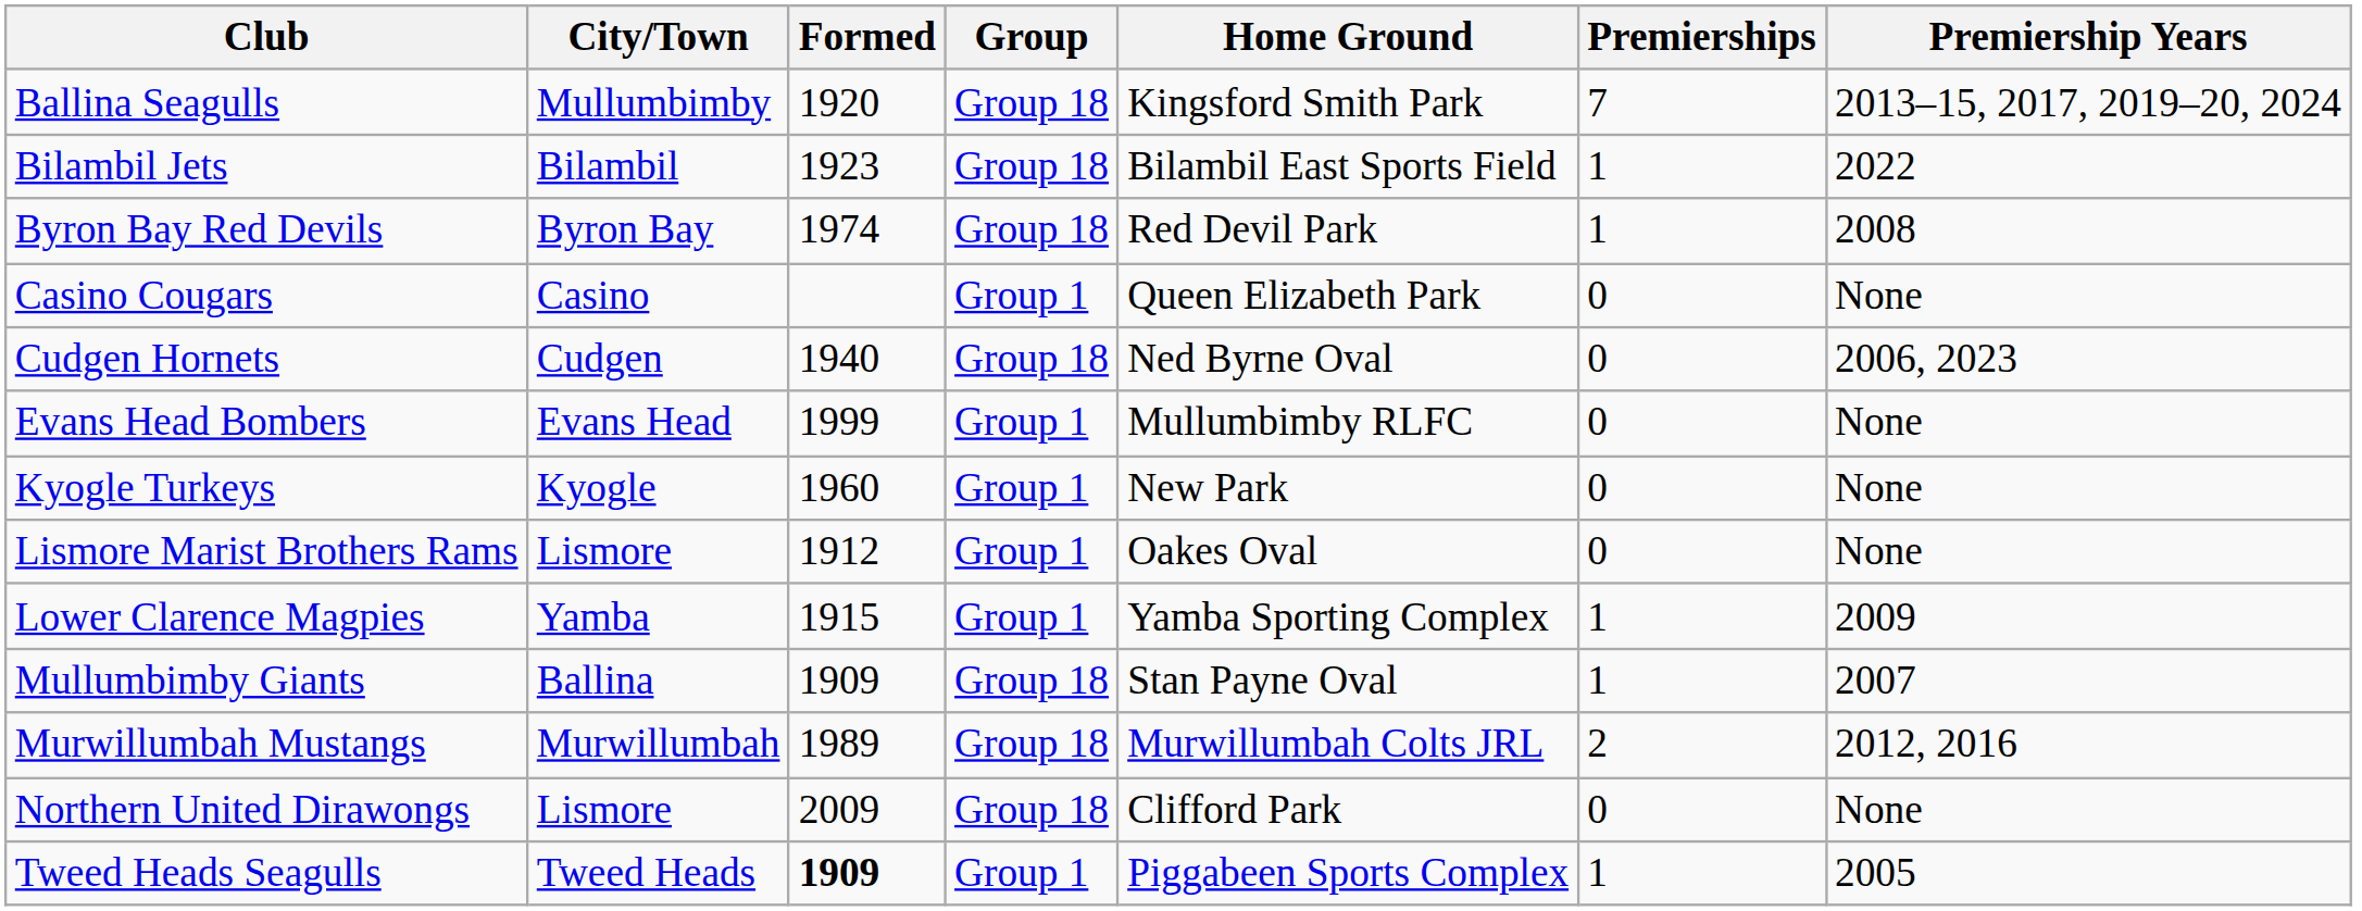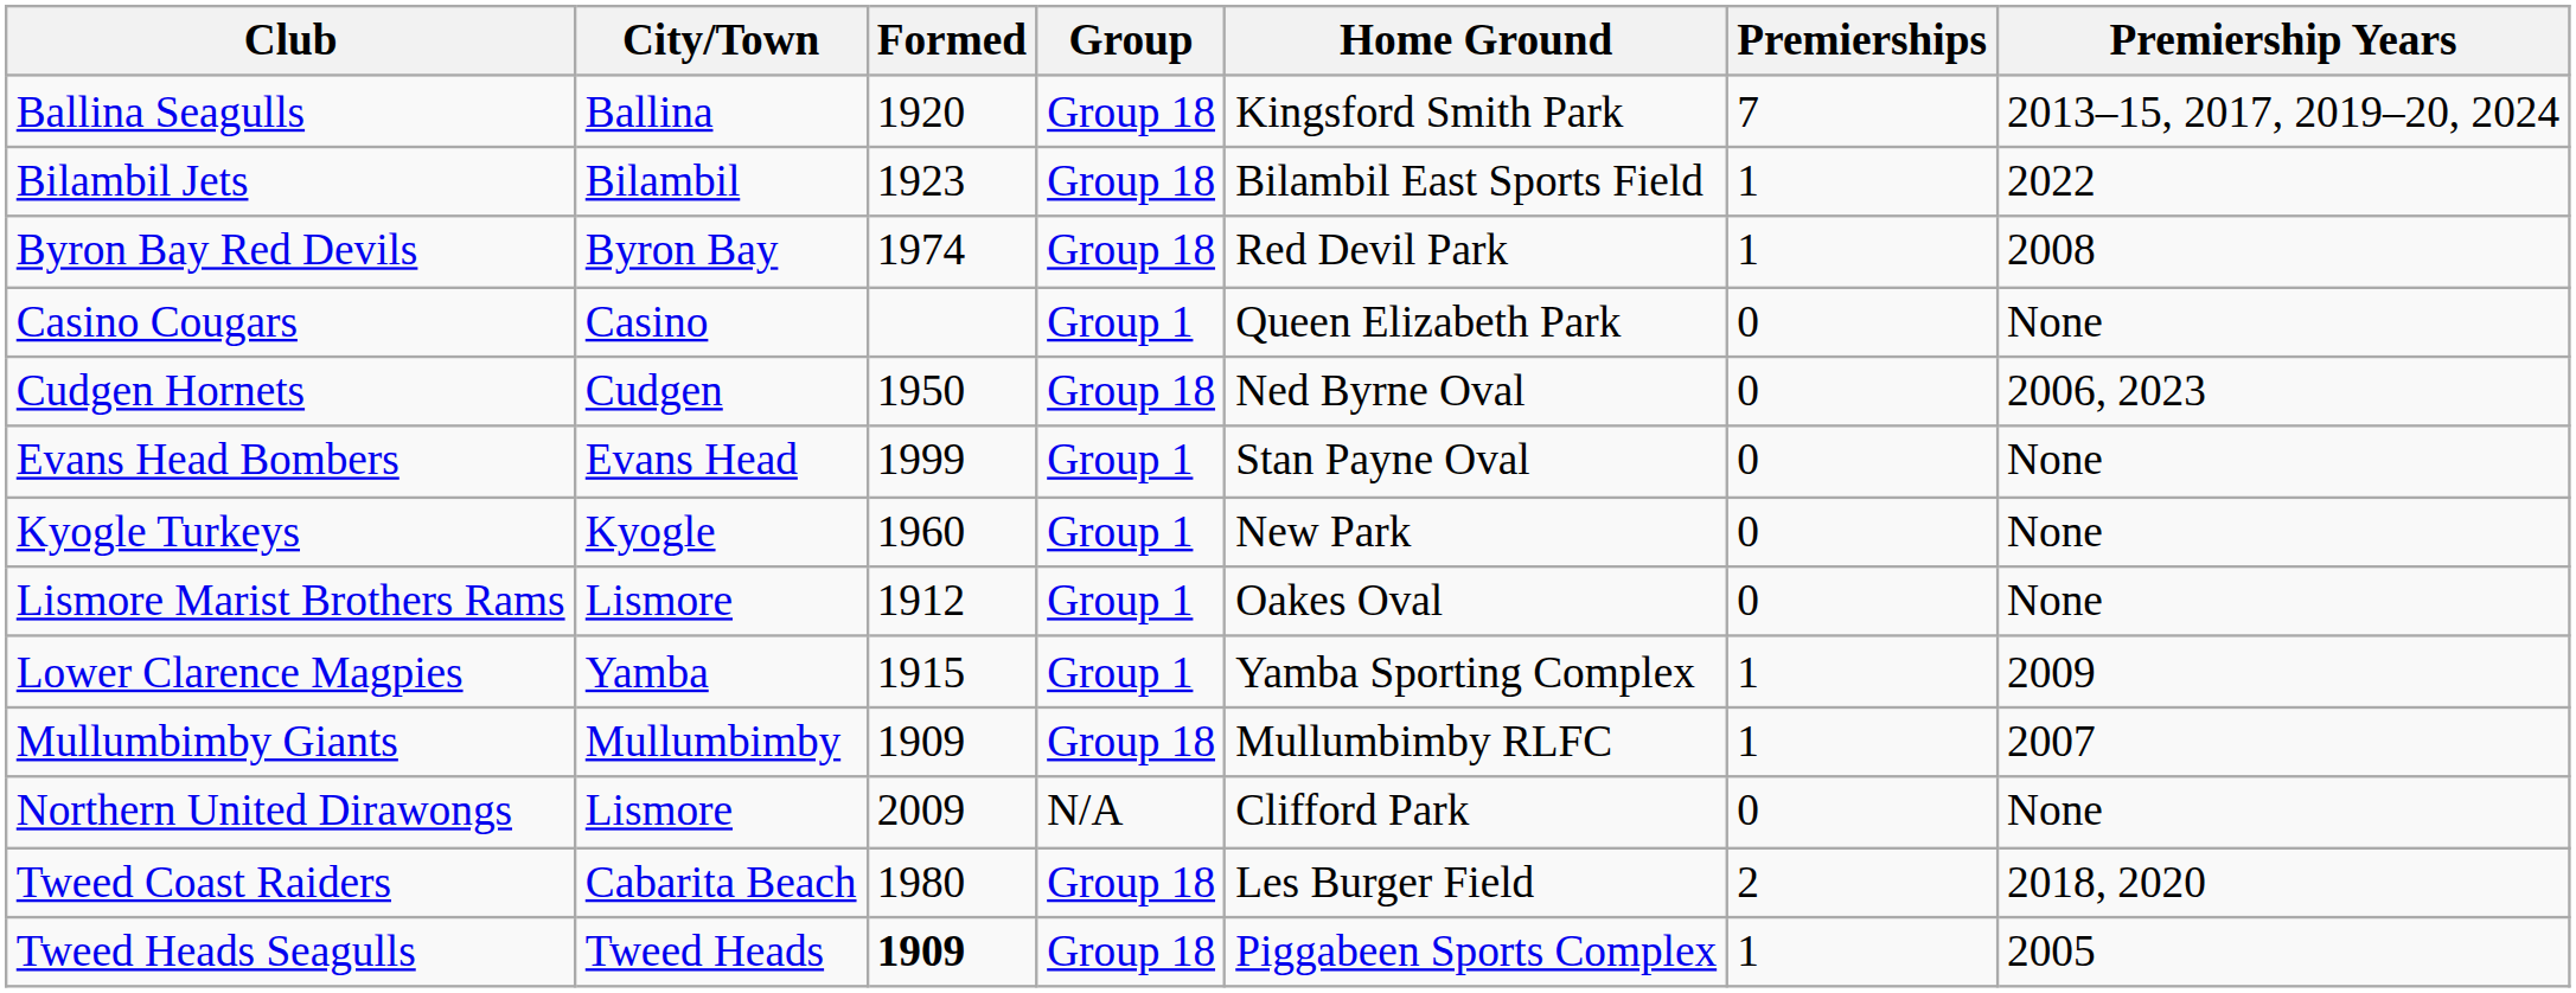 <table class="wikitable sortable">
 <tr>
 <th>Club</th>
 <th>City/Town</th>
 <th>Formed</th>
 <th>Group</th>
 <th>Home Ground</th>
 <th>Premierships</th>
 <th>Premiership Years</th>
 </tr>
 <tr>
 <td> <a href='#'>Ballina Seagulls</a></td>
-<td><a href='#'>Mullumbimby</a></td>
+<td><a href='#'>Ballina</a></td>
 <td>1920</td>
 <td><a href='#'>Group 18</a></td>
 <td>Kingsford Smith Park</td>
 <td>7</td>
 <td>2013–15, 2017, 2019–20, 2024</td>
 </tr>
 <tr>
 <td> <a href='#'>Bilambil Jets</a></td>
 <td><a href='#'>Bilambil</a></td>
 <td>1923</td>
 <td><a href='#'>Group 18</a></td>
 <td>Bilambil East Sports Field</td>
 <td>1</td>
 <td>2022</td>
 </tr>
 <tr>
 <td> <a href='#'>Byron Bay Red Devils</a></td>
 <td><a href='#'>Byron Bay</a></td>
 <td>1974</td>
 <td><a href='#'>Group 18</a></td>
 <td>Red Devil Park</td>
 <td>1</td>
 <td>2008</td>
 </tr>
 <tr>
 <td> <a href='#'>Casino Cougars</a></td>
 <td><a href='#'>Casino</a></td>
 <td></td>
 <td><a href='#'>Group 1</a></td>
 <td>Queen Elizabeth Park</td>
 <td>0</td>
 <td>None</td>
 </tr>
 <tr>
 <td> <a href='#'>Cudgen Hornets</a></td>
 <td><a href='#'>Cudgen</a></td>
-<td>1940</td>
+<td>1950</td>
 <td><a href='#'>Group 18</a></td>
 <td>Ned Byrne Oval</td>
 <td>0</td>
 <td>2006, 2023</td>
 </tr>
 <tr>
 <td> <a href='#'>Evans Head Bombers</a></td>
 <td><a href='#'>Evans Head</a></td>
 <td>1999</td>
 <td><a href='#'>Group 1</a></td>
-<td>Mullumbimby RLFC</td>
+<td>Stan Payne Oval</td>
 <td>0</td>
 <td>None</td>
 </tr>
 <tr>
 <td> <a href='#'>Kyogle Turkeys</a></td>
 <td><a href='#'>Kyogle</a></td>
 <td>1960</td>
 <td><a href='#'>Group 1</a></td>
 <td>New Park</td>
 <td>0</td>
 <td>None</td>
 </tr>
 <tr>
 <td> <a href='#'>Lismore Marist Brothers Rams</a></td>
 <td><a href='#'>Lismore</a></td>
 <td>1912</td>
 <td><a href='#'>Group 1</a></td>
 <td>Oakes Oval</td>
 <td>0</td>
 <td>None</td>
 </tr>
 <tr>
 <td> <a href='#'>Lower Clarence Magpies</a></td>
 <td><a href='#'>Yamba</a></td>
 <td>1915</td>
 <td><a href='#'>Group 1</a></td>
 <td>Yamba Sporting Complex</td>
 <td>1</td>
 <td>2009</td>
 </tr>
 <tr>
 <td> <a href='#'>Mullumbimby Giants</a></td>
-<td><a href='#'>Ballina</a></td>
+<td><a href='#'>Mullumbimby</a></td>
 <td>1909</td>
 <td><a href='#'>Group 18</a></td>
-<td>Stan Payne Oval</td>
+<td>Mullumbimby RLFC</td>
 <td>1</td>
 <td>2007</td>
-</tr>
-<tr>
-<td> <a href='#'>Murwillumbah Mustangs</a></td>
-<td><a href='#'>Murwillumbah</a></td>
-<td>1989</td>
-<td><a href='#'>Group 18</a></td>
-<td><a href='#'>Murwillumbah Colts JRL</a></td>
-<td>2</td>
-<td>2012, 2016</td>
 </tr>
 <tr>
 <td> <a href='#'>Northern United Dirawongs</a></td>
 <td><a href='#'>Lismore</a></td>
 <td>2009</td>
-<td><a href='#'>Group 18</a></td>
+<td>N/A</td>
 <td>Clifford Park</td>
 <td>0</td>
 <td>None</td>
 </tr>
 <tr>
+<td> <a href='#'>Tweed Coast Raiders</a></td>
+<td><a href='#'>Cabarita Beach</a></td>
+<td>1980</td>
+<td><a href='#'>Group 18</a></td>
+<td>Les Burger Field</td>
+<td>2</td>
+<td>2018, 2020</td>
+</tr>
+<tr>
 <td> <a href='#'>Tweed Heads Seagulls</a></td>
 <td><a href='#'>Tweed Heads</a></td>
 <td><strong>1909</strong></td>
-<td><a href='#'>Group 1</a></td>
+<td><a href='#'>Group 18</a></td>
 <td><a href='#'>Piggabeen Sports Complex</a></td>
 <td>1</td>
 <td>2005</td>
 </tr>
 </table>
